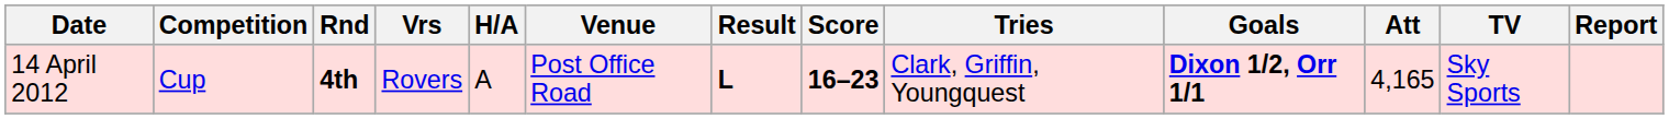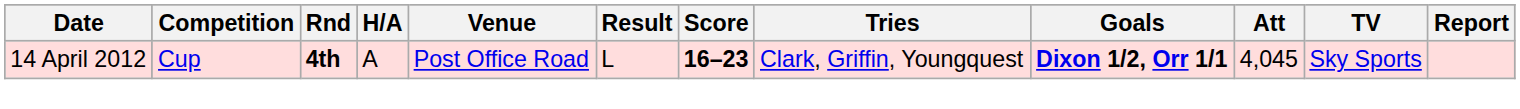 <table class="wikitable"  style="font-size:85%; width:100%;">
 <tr>
 <th>Date</th>
 <th>Competition</th>
 <th>Rnd</th>
-<th>Vrs</th>
 <th>H/A</th>
 <th>Venue</th>
 <th>Result</th>
 <th>Score</th>
 <th>Tries</th>
 <th>Goals</th>
 <th>Att</th>
 <th>TV</th>
 <th>Report</th>
 </tr>
 <tr style="background:#fdd; width:20px;"| >
 <td>14 April 2012</td>
 <td><a href='#'>Cup</a></td>
 <td><strong>4th</strong></td>
-<td><a href='#'>Rovers</a></td>
 <td>A</td>
 <td><a href='#'>Post Office Road</a></td>
-<td><strong>L</strong></td>
+<td>L</td>
 <td><strong>16–23</strong></td>
 <td><a href='#'>Clark</a>, <a href='#'>Griffin</a>, Youngquest</td>
 <td><strong><a href='#'>Dixon</a> 1/2, <a href='#'>Orr</a> 1/1</strong></td>
-<td>4,165</td>
+<td>4,045</td>
 <td><a href='#'>Sky Sports</a></td>
 <td></td>
 </tr>
 </table>
